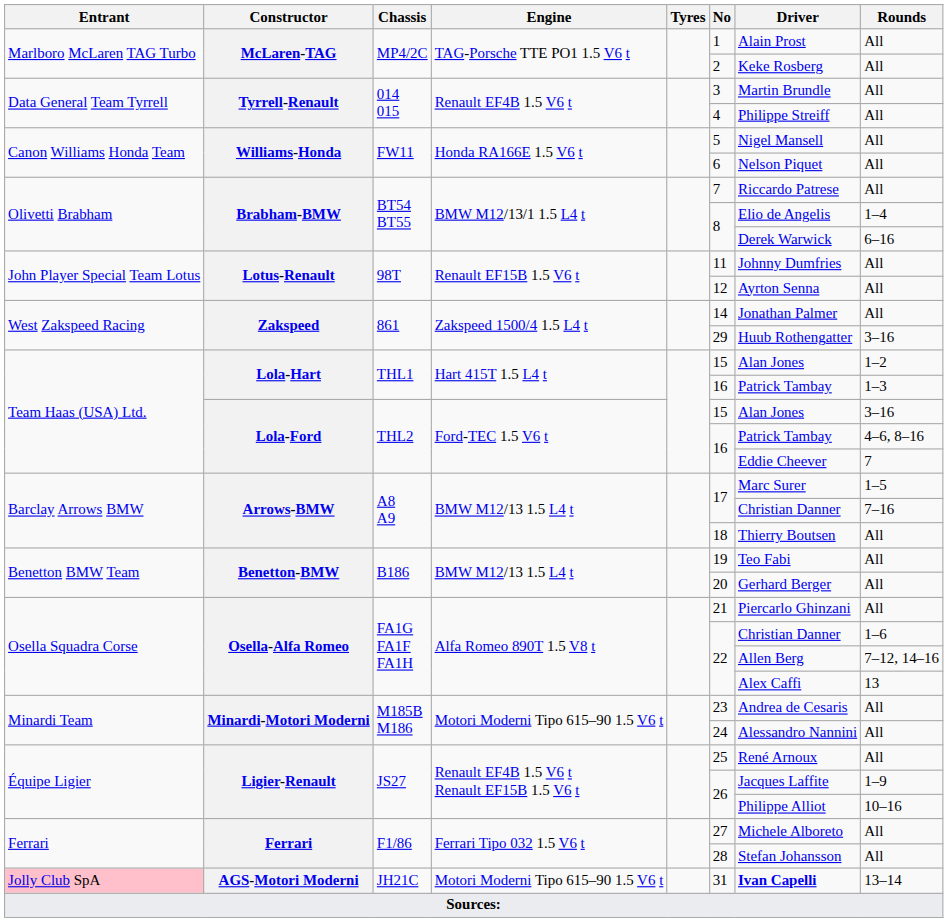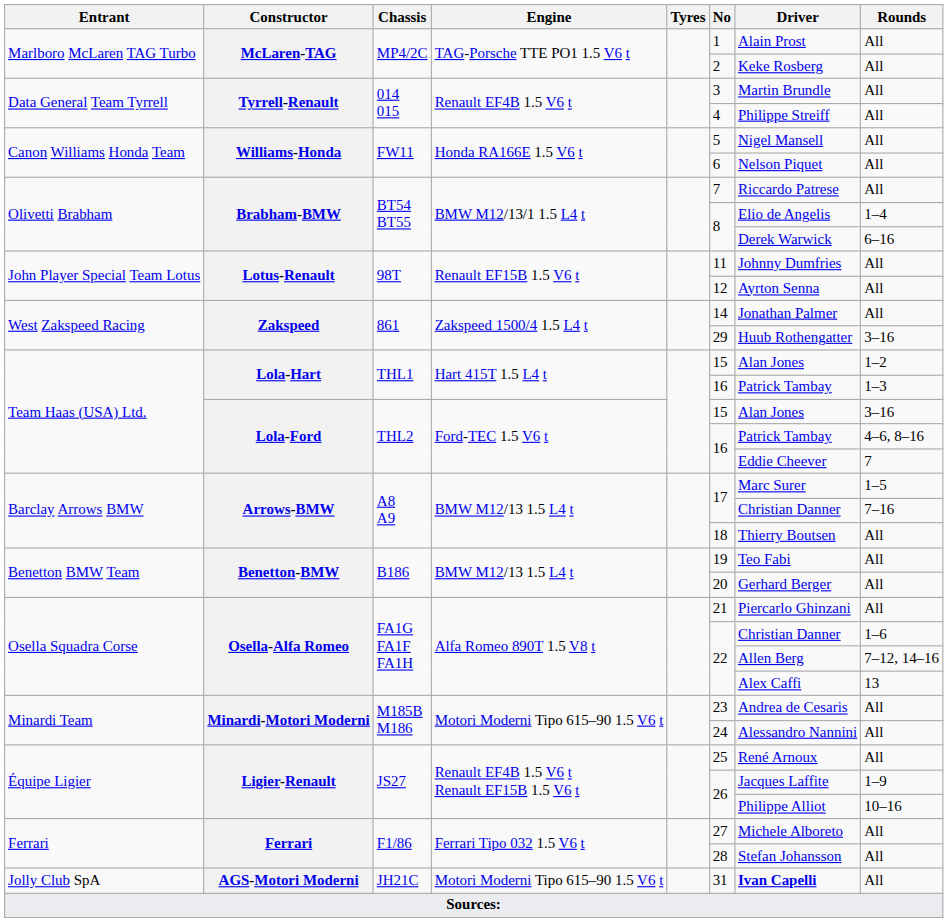 <table class="wikitable sortable" style="font-size: 85%">
 <tr>
 <th>Entrant</th>
 <th>Constructor</th>
 <th>Chassis</th>
 <th>Engine</th>
 <th>Tyres</th>
 <th>No</th>
 <th>Driver</th>
 <th>Rounds</th>
 </tr>
 <tr>
 <td rowspan="2"> <a href='#'>Marlboro</a> <a href='#'>McLaren</a> <a href='#'>TAG Turbo</a></td>
 <th rowspan="2"><a href='#'>McLaren</a>-<a href='#'>TAG</a></th>
 <td rowspan="2"><a href='#'>MP4/2C</a></td>
 <td rowspan="2"><a href='#'>TAG</a>-<a href='#'>Porsche</a> TTE PO1 1.5 <a href='#'>V6</a> <a href='#'>t</a></td>
 <td rowspan="2"></td>
 <td>1</td>
 <td> <a href='#'>Alain Prost</a></td>
 <td>All</td>
 </tr>
 <tr>
 <td>2</td>
 <td> <a href='#'>Keke Rosberg</a></td>
 <td>All</td>
 </tr>
 <tr>
 <td rowspan="2"> <a href='#'>Data General</a> <a href='#'>Team Tyrrell</a></td>
 <th rowspan="2"><a href='#'>Tyrrell</a>-<a href='#'>Renault</a></th>
 <td rowspan="2"><a href='#'>014</a><br><a href='#'>015</a></td>
 <td rowspan="2"><a href='#'>Renault EF4B</a> 1.5 <a href='#'>V6</a> <a href='#'>t</a></td>
 <td rowspan="2"></td>
 <td>3</td>
 <td> <a href='#'>Martin Brundle</a></td>
 <td>All</td>
 </tr>
 <tr>
 <td>4</td>
 <td> <a href='#'>Philippe Streiff</a></td>
 <td>All</td>
 </tr>
 <tr>
 <td rowspan="2"> <a href='#'>Canon</a> <a href='#'>Williams</a> <a href='#'>Honda</a> <a href='#'>Team</a></td>
 <th rowspan="2"><a href='#'>Williams</a>-<a href='#'>Honda</a></th>
 <td rowspan="2"><a href='#'>FW11</a></td>
 <td rowspan="2"><a href='#'>Honda RA166E</a> 1.5 <a href='#'>V6</a> <a href='#'>t</a></td>
 <td rowspan="2"></td>
 <td>5</td>
 <td> <a href='#'>Nigel Mansell</a></td>
 <td>All</td>
 </tr>
 <tr>
 <td>6</td>
 <td> <a href='#'>Nelson Piquet</a></td>
 <td>All</td>
 </tr>
 <tr>
 <td rowspan="3"> <a href='#'>Olivetti</a> <a href='#'>Brabham</a></td>
 <th rowspan="3"><a href='#'>Brabham</a>-<a href='#'>BMW</a></th>
 <td rowspan="3"><a href='#'>BT54</a><br><a href='#'>BT55</a></td>
 <td rowspan="3"><a href='#'>BMW M12</a>/13/1 1.5 <a href='#'>L4</a> <a href='#'>t</a></td>
 <td rowspan="3"></td>
 <td>7</td>
 <td> <a href='#'>Riccardo Patrese</a></td>
 <td>All</td>
 </tr>
 <tr>
 <td rowspan="2">8</td>
 <td> <a href='#'>Elio de Angelis</a></td>
 <td>1–4</td>
 </tr>
 <tr>
 <td> <a href='#'>Derek Warwick</a></td>
 <td>6–16</td>
 </tr>
 <tr>
 <td rowspan="2" nowrap> <a href='#'>John Player Special</a> <a href='#'>Team Lotus</a></td>
 <th rowspan="2"><a href='#'>Lotus</a>-<a href='#'>Renault</a></th>
 <td rowspan="2"><a href='#'>98T</a></td>
 <td rowspan="2"><a href='#'>Renault EF15B</a> 1.5 <a href='#'>V6</a> <a href='#'>t</a></td>
 <td rowspan="2"></td>
 <td>11</td>
 <td> <a href='#'>Johnny Dumfries</a></td>
 <td>All</td>
 </tr>
 <tr>
 <td>12</td>
 <td> <a href='#'>Ayrton Senna</a></td>
 <td>All</td>
 </tr>
 <tr>
 <td rowspan="2"> <a href='#'>West</a> <a href='#'>Zakspeed Racing</a></td>
 <th rowspan="2"><a href='#'>Zakspeed</a></th>
 <td rowspan="2"><a href='#'>861</a></td>
 <td rowspan="2"><a href='#'>Zakspeed 1500/4</a> 1.5 <a href='#'>L4</a> <a href='#'>t</a></td>
 <td rowspan="2"></td>
 <td>14</td>
 <td> <a href='#'>Jonathan Palmer</a></td>
 <td>All</td>
 </tr>
 <tr>
 <td>29</td>
 <td> <a href='#'>Huub Rothengatter</a></td>
 <td>3–16</td>
 </tr>
 <tr>
 <td rowspan="5"> <a href='#'>Team Haas (USA) Ltd.</a></td>
 <th rowspan="2"><a href='#'>Lola</a>-<a href='#'>Hart</a></th>
 <td rowspan="2"><a href='#'>THL1</a></td>
 <td rowspan="2"><a href='#'>Hart 415T</a> 1.5 <a href='#'>L4</a> <a href='#'>t</a></td>
 <td rowspan="5"></td>
 <td>15</td>
 <td> <a href='#'>Alan Jones</a></td>
 <td>1–2</td>
 </tr>
 <tr>
 <td>16</td>
 <td> <a href='#'>Patrick Tambay</a></td>
 <td>1–3</td>
 </tr>
 <tr>
 <th rowspan="3"><a href='#'>Lola</a>-<a href='#'>Ford</a></th>
 <td rowspan="3"><a href='#'>THL2</a></td>
 <td rowspan="3"><a href='#'>Ford</a>-<a href='#'>TEC</a> 1.5 <a href='#'>V6</a> <a href='#'>t</a></td>
 <td>15</td>
 <td> <a href='#'>Alan Jones</a></td>
 <td>3–16</td>
 </tr>
 <tr>
 <td rowspan="2">16</td>
 <td> <a href='#'>Patrick Tambay</a></td>
 <td>4–6, 8–16</td>
 </tr>
 <tr>
 <td> <a href='#'>Eddie Cheever</a></td>
 <td>7</td>
 </tr>
 <tr>
 <td rowspan="3"> <a href='#'>Barclay</a> <a href='#'>Arrows</a> <a href='#'>BMW</a></td>
 <th rowspan="3"><a href='#'>Arrows</a>-<a href='#'>BMW</a></th>
 <td rowspan="3"><a href='#'>A8</a><br><a href='#'>A9</a></td>
 <td rowspan="3"><a href='#'>BMW M12</a>/13 1.5 <a href='#'>L4</a> <a href='#'>t</a></td>
 <td rowspan="3"></td>
 <td rowspan="2">17</td>
 <td> <a href='#'>Marc Surer</a></td>
 <td>1–5</td>
 </tr>
 <tr>
 <td> <a href='#'>Christian Danner</a></td>
 <td>7–16</td>
 </tr>
 <tr>
 <td>18</td>
 <td> <a href='#'>Thierry Boutsen</a></td>
 <td>All</td>
 </tr>
 <tr>
 <td rowspan="2"> <a href='#'>Benetton</a> <a href='#'>BMW</a> <a href='#'>Team</a></td>
 <th rowspan="2"><a href='#'>Benetton</a>-<a href='#'>BMW</a></th>
 <td rowspan="2"><a href='#'>B186</a></td>
 <td rowspan="2"><a href='#'>BMW M12</a>/13 1.5 <a href='#'>L4</a> <a href='#'>t</a></td>
 <td rowspan="2"></td>
 <td>19</td>
 <td> <a href='#'>Teo Fabi</a></td>
 <td>All</td>
 </tr>
 <tr>
 <td>20</td>
 <td> <a href='#'>Gerhard Berger</a></td>
 <td>All</td>
 </tr>
 <tr>
 <td rowspan="4"> <a href='#'>Osella Squadra Corse</a></td>
 <th rowspan="4"><a href='#'>Osella</a>-<a href='#'>Alfa Romeo</a></th>
 <td rowspan="4"><a href='#'>FA1G</a><br><a href='#'>FA1F</a><br><a href='#'>FA1H</a></td>
 <td rowspan="4"><a href='#'>Alfa Romeo 890T</a> 1.5 <a href='#'>V8</a> <a href='#'>t</a></td>
 <td rowspan="4"></td>
 <td>21</td>
 <td> <a href='#'>Piercarlo Ghinzani</a></td>
 <td>All</td>
 </tr>
 <tr>
 <td rowspan="3">22</td>
 <td> <a href='#'>Christian Danner</a></td>
 <td>1–6</td>
 </tr>
 <tr>
 <td> <a href='#'>Allen Berg</a></td>
 <td nowrap>7–12, 14–16</td>
 </tr>
 <tr>
 <td> <a href='#'>Alex Caffi</a></td>
 <td>13</td>
 </tr>
 <tr>
 <td rowspan="2"> <a href='#'>Minardi Team</a></td>
 <th rowspan="2" nowrap><a href='#'>Minardi</a>-<a href='#'>Motori Moderni</a></th>
 <td rowspan="2"><a href='#'>M185B</a><br><a href='#'>M186</a></td>
 <td rowspan="2" nowrap><a href='#'>Motori Moderni</a> Tipo 615–90 1.5 <a href='#'>V6</a> <a href='#'>t</a></td>
 <td rowspan="2"></td>
 <td>23</td>
 <td> <a href='#'>Andrea de Cesaris</a></td>
 <td>All</td>
 </tr>
 <tr>
 <td>24</td>
 <td nowrap> <a href='#'>Alessandro Nannini</a></td>
 <td>All</td>
 </tr>
 <tr>
 <td rowspan="3"> <a href='#'>Équipe Ligier</a></td>
 <th rowspan="3"><a href='#'>Ligier</a>-<a href='#'>Renault</a></th>
 <td rowspan="3"><a href='#'>JS27</a></td>
 <td rowspan="3"><a href='#'>Renault EF4B</a> 1.5 <a href='#'>V6</a> <a href='#'>t</a><br><a href='#'>Renault EF15B</a> 1.5 <a href='#'>V6</a> <a href='#'>t</a></td>
 <td rowspan="3"></td>
 <td>25</td>
 <td> <a href='#'>René Arnoux</a></td>
 <td>All</td>
 </tr>
 <tr>
 <td rowspan="2">26</td>
 <td> <a href='#'>Jacques Laffite</a></td>
 <td>1–9</td>
 </tr>
 <tr>
 <td> <a href='#'>Philippe Alliot</a></td>
 <td>10–16</td>
 </tr>
 <tr>
 <td rowspan="2"> <a href='#'>Ferrari</a></td>
 <th rowspan="2"><a href='#'>Ferrari</a></th>
 <td rowspan="2"><a href='#'>F1/86</a></td>
 <td rowspan="2"><a href='#'>Ferrari Tipo 032</a> 1.5 <a href='#'>V6</a> <a href='#'>t</a></td>
 <td rowspan="2"></td>
 <td>27</td>
 <td> <a href='#'>Michele Alboreto</a></td>
 <td>All</td>
 </tr>
 <tr>
 <td>28</td>
 <td> <a href='#'>Stefan Johansson</a></td>
 <td>All</td>
 </tr>
 <tr>
-<td style="background: pink;"> <a href='#'>Jolly Club</a> SpA</td>
+<td> <a href='#'>Jolly Club</a> SpA</td>
 <th><a href='#'>AGS</a>-<a href='#'>Motori Moderni</a></th>
 <td><a href='#'>JH21C</a></td>
 <td><a href='#'>Motori Moderni</a> Tipo 615–90 1.5 <a href='#'>V6</a> <a href='#'>t</a></td>
 <td></td>
 <td>31</td>
 <td><strong> <a href='#'>Ivan Capelli</a></strong></td>
-<td>13–14</td>
+<td>All</td>
 </tr>
 <tr class="sortbottom">
 <td colspan="8" style="background-color:#EAECF0;text-align:center"><strong>Sources:</strong></td>
 </tr>
 </table>
